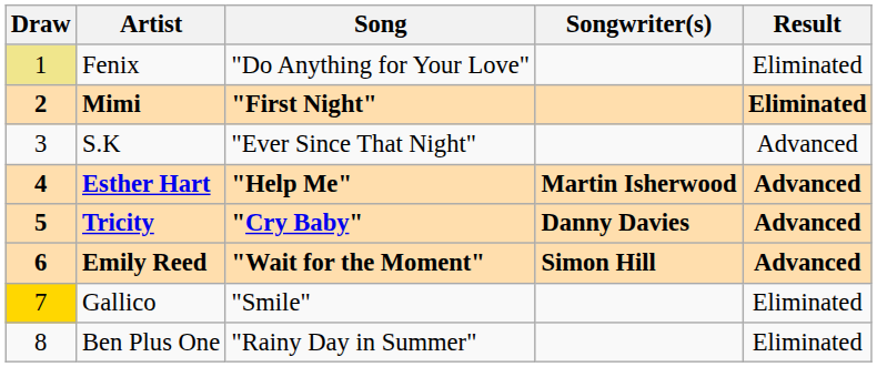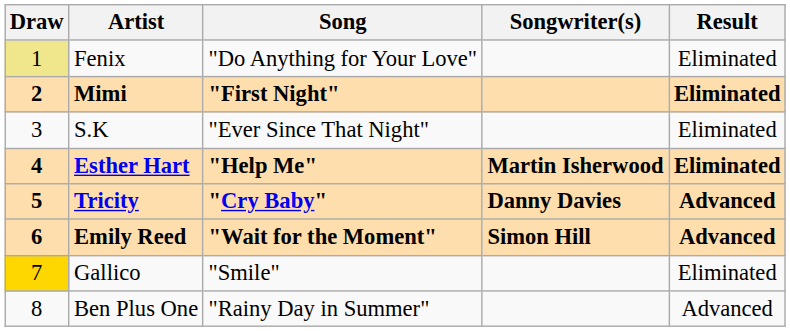 <table class="sortable wikitable" style="margin: 1em auto; text-align:center;">
 <tr>
 <th>Draw</th>
 <th>Artist</th>
 <th>Song</th>
 <th>Songwriter(s)</th>
 <th>Result</th>
 </tr>
 <tr>
 <td style="background: khaki;">1</td>
 <td style="text-align: left">Fenix</td>
 <td style="text-align: left">"Do Anything for Your Love"</td>
 <td style="text-align: left"></td>
 <td>Eliminated</td>
 </tr>
 <tr style="font-weight:bold; background:#ffdead;">
 <td>2</td>
 <td style="text-align: left">Mimi</td>
 <td style="text-align: left">"First Night"</td>
 <td style="text-align: left"></td>
 <td>Eliminated</td>
 </tr>
 <tr>
 <td>3</td>
 <td style="text-align: left">S.K</td>
 <td style="text-align: left">"Ever Since That Night"</td>
 <td style="text-align: left"></td>
-<td>Advanced</td>
+<td>Eliminated</td>
 </tr>
 <tr style="font-weight:bold; background:#ffdead;">
 <td>4</td>
 <td style="text-align: left"><a href='#'>Esther Hart</a></td>
 <td style="text-align: left">"Help Me"</td>
 <td style="text-align: left">Martin Isherwood</td>
-<td>Advanced</td>
+<td>Eliminated</td>
 </tr>
 <tr style="font-weight:bold; background:#ffdead;">
 <td>5</td>
 <td style="text-align: left"><a href='#'>Tricity</a></td>
 <td style="text-align: left">"<a href='#'>Cry Baby</a>"</td>
 <td style="text-align: left">Danny Davies</td>
 <td>Advanced</td>
 </tr>
 <tr style="font-weight:bold; background:#ffdead;">
 <td>6</td>
 <td style="text-align: left">Emily Reed</td>
 <td style="text-align: left">"Wait for the Moment"</td>
 <td style="text-align: left">Simon Hill</td>
 <td>Advanced</td>
 </tr>
 <tr>
 <td style="background: gold;">7</td>
 <td style="text-align: left">Gallico</td>
 <td style="text-align: left">"Smile"</td>
 <td style="text-align: left"></td>
 <td>Eliminated</td>
 </tr>
 <tr>
 <td>8</td>
 <td style="text-align: left">Ben Plus One</td>
 <td style="text-align: left">"Rainy Day in Summer"</td>
 <td style="text-align: left"></td>
-<td>Eliminated</td>
+<td>Advanced</td>
 </tr>
 </table>
